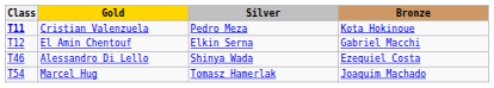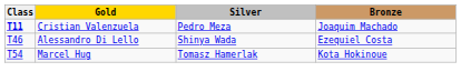 <table class="wikitable" style="text-align:left">
 <tr align="center">
 <td bgcolor=efefef><strong>Class</strong></td>
 <td width=200 bgcolor=gold><strong>Gold</strong></td>
 <td width=200 bgcolor=silver><strong>Silver</strong></td>
 <td width=200 bgcolor=CC9966><strong>Bronze</strong></td>
 </tr>
 <tr>
 <td><strong><a href='#'>T11</a></strong></td>
 <td><a href='#'>Cristian Valenzuela</a><br></td>
 <td><a href='#'>Pedro Meza</a><br></td>
-<td><a href='#'>Kota Hokinoue</a><br></td>
-</tr>
-<tr>
-<td><a href='#'>T12</a></td>
-<td><a href='#'>El Amin Chentouf</a><br></td>
-<td><a href='#'>Elkin Serna</a><br></td>
-<td><a href='#'>Gabriel Macchi</a><br></td>
+<td><a href='#'>Joaquim Machado</a><br></td>
 </tr>
 <tr>
 <td><a href='#'>T46</a></td>
 <td><a href='#'>Alessandro Di Lello</a><br></td>
 <td><a href='#'>Shinya Wada</a><br></td>
 <td><a href='#'>Ezequiel Costa</a><br></td>
 </tr>
 <tr>
 <td><a href='#'>T54</a></td>
 <td><a href='#'>Marcel Hug</a><br></td>
 <td><a href='#'>Tomasz Hamerlak</a><br></td>
-<td><a href='#'>Joaquim Machado</a><br></td>
+<td><a href='#'>Kota Hokinoue</a><br></td>
 </tr>
 </table>
